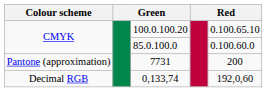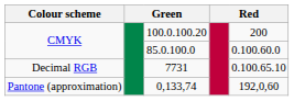 <table class="wikitable">
 <tr>
 <th>Colour scheme</th>
 <th colspan="2" style="width:100px;">Green</th>
 <th colspan="2">Red</th>
 </tr>
 <tr align=center>
 <td rowspan="2"><a href='#'>CMYK</a></td>
 <td rowspan="4" style="background:#00854A; width:20px;"></td>
 <td>100.0.100.20</td>
 <td rowspan="4" style="background:#C0003C; width:20px;"></td>
-<td>0.100.65.10</td>
+<td>200</td>
 </tr>
 <tr>
 <td>85.0.100.0</td>
 <td>0.100.60.0</td>
 </tr>
 <tr align=center>
-<td><a href='#'>Pantone</a> (approximation)</td>
+<td>Decimal <a href='#'>RGB</a></td>
 <td>7731</td>
-<td>200</td>
+<td>0.100.65.10</td>
 </tr>
 <tr align=center>
-<td>Decimal <a href='#'>RGB</a></td>
+<td><a href='#'>Pantone</a> (approximation)</td>
 <td>0,133,74</td>
 <td>192,0,60</td>
 </tr>
 </table>
